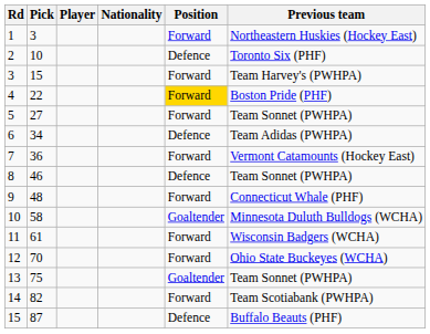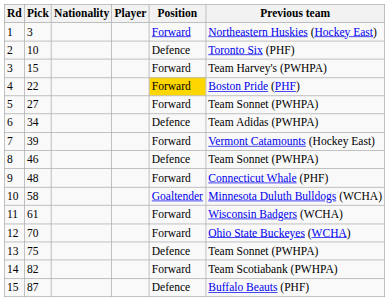 <table class="wikitable sortable">
 <tr>
 <th>Rd</th>
 <th>Pick</th>
+<th>Nationality</th>
 <th>Player</th>
-<th>Nationality</th>
 <th>Position</th>
 <th>Previous team</th>
 </tr>
 <tr>
 <td>1</td>
 <td>3</td>
 <td></td>
 <td></td>
 <td><a href='#'>Forward</a></td>
 <td><a href='#'>Northeastern Huskies</a> (<a href='#'>Hockey East</a>)</td>
 </tr>
 <tr>
 <td>2</td>
 <td>10</td>
 <td></td>
 <td></td>
 <td>Defence</td>
 <td><a href='#'>Toronto Six</a> (PHF)</td>
 </tr>
 <tr>
 <td>3</td>
 <td>15</td>
 <td></td>
 <td></td>
 <td>Forward</td>
 <td>Team Harvey's (PWHPA)</td>
 </tr>
 <tr>
 <td>4</td>
 <td>22</td>
 <td></td>
 <td></td>
 <td style="background: gold;">Forward</td>
 <td><a href='#'>Boston Pride</a> (<a href='#'>PHF</a>)</td>
 </tr>
 <tr>
 <td>5</td>
 <td>27</td>
 <td></td>
 <td></td>
 <td>Forward</td>
 <td>Team Sonnet (PWHPA)</td>
 </tr>
 <tr>
 <td>6</td>
 <td>34</td>
 <td></td>
 <td></td>
 <td>Defence</td>
 <td>Team Adidas (PWHPA)</td>
 </tr>
 <tr>
 <td>7</td>
-<td>36</td>
+<td>39</td>
 <td></td>
 <td></td>
 <td>Forward</td>
 <td><a href='#'>Vermont Catamounts</a> (Hockey East)</td>
 </tr>
 <tr>
 <td>8</td>
 <td>46</td>
 <td></td>
 <td></td>
 <td>Defence</td>
 <td>Team Sonnet (PWHPA)</td>
 </tr>
 <tr>
 <td>9</td>
 <td>48</td>
 <td></td>
 <td></td>
 <td>Forward</td>
 <td><a href='#'>Connecticut Whale</a> (PHF)</td>
 </tr>
 <tr>
 <td>10</td>
 <td>58</td>
 <td></td>
 <td></td>
 <td><a href='#'>Goaltender</a></td>
 <td><a href='#'>Minnesota Duluth Bulldogs</a> (WCHA)</td>
 </tr>
 <tr>
 <td>11</td>
 <td>61</td>
 <td></td>
 <td></td>
 <td>Forward</td>
 <td><a href='#'>Wisconsin Badgers</a> (WCHA)</td>
 </tr>
 <tr>
 <td>12</td>
 <td>70</td>
 <td></td>
 <td></td>
 <td>Forward</td>
 <td><a href='#'>Ohio State Buckeyes</a> (<a href='#'>WCHA</a>)</td>
 </tr>
 <tr>
 <td>13</td>
 <td>75</td>
 <td></td>
 <td></td>
-<td><a href='#'>Goaltender</a></td>
+<td>Defence</td>
 <td>Team Sonnet (PWHPA)</td>
 </tr>
 <tr>
 <td>14</td>
 <td>82</td>
 <td></td>
 <td></td>
 <td>Forward</td>
 <td>Team Scotiabank (PWHPA)</td>
 </tr>
 <tr>
 <td>15</td>
 <td>87</td>
 <td></td>
 <td></td>
 <td>Defence</td>
 <td><a href='#'>Buffalo Beauts</a> (PHF)</td>
 </tr>
 </table>
